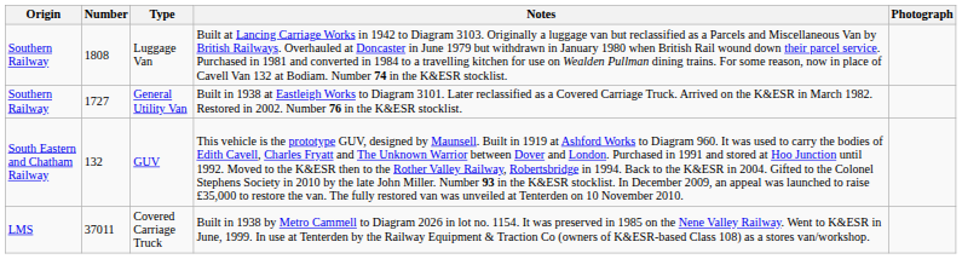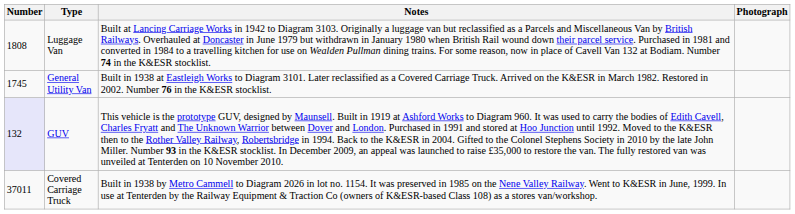 <table class="wikitable">
 <tr>
-<th>Origin</th>
 <th>Number</th>
 <th>Type</th>
 <th>Notes</th>
 <th>Photograph</th>
 </tr>
 <tr>
-<td><a href='#'>Southern Railway</a></td>
 <td>1808</td>
 <td>Luggage Van</td>
 <td>Built at <a href='#'>Lancing Carriage Works</a> in 1942 to Diagram 3103. Originally a luggage van but reclassified as a Parcels and Miscellaneous Van by <a href='#'>British Railways</a>. Overhauled at <a href='#'>Doncaster</a> in June 1979 but withdrawn in January 1980 when British Rail wound down <a href='#'>their parcel service</a>. Purchased in 1981 and converted in 1984 to a travelling kitchen for use on <em>Wealden Pullman</em> dining trains. For some reason, now in place of Cavell Van 132 at Bodiam. Number <strong>74</strong> in the K&ESR stocklist.</td>
 <td></td>
 </tr>
 <tr>
-<td><a href='#'>Southern Railway</a></td>
-<td>1727</td>
+<td>1745</td>
 <td><a href='#'>General Utility Van</a></td>
 <td>Built in 1938 at <a href='#'>Eastleigh Works</a> to Diagram 3101. Later reclassified as a Covered Carriage Truck. Arrived on the K&ESR in March 1982. Restored in 2002. Number <strong>76</strong> in the K&ESR stocklist.</td>
 <td></td>
 </tr>
 <tr>
-<td><a href='#'>South Eastern and Chatham Railway</a></td>
-<td>132</td>
+<td style="background: lavender;">132</td>
 <td><a href='#'>GUV</a></td>
 <td><br>This vehicle is the <a href='#'>prototype</a> GUV, designed by <a href='#'>Maunsell</a>. Built in 1919 at <a href='#'>Ashford Works</a> to Diagram 960. It was used to carry the bodies of <a href='#'>Edith Cavell</a>, <a href='#'>Charles Fryatt</a> and <a href='#'>The Unknown Warrior</a> between <a href='#'>Dover</a> and <a href='#'>London</a>. Purchased in 1991 and stored at <a href='#'>Hoo Junction</a> until 1992. Moved to the K&ESR then to the <a href='#'>Rother Valley Railway</a>, <a href='#'>Robertsbridge</a> in 1994. Back to the K&ESR in 2004. Gifted to the Colonel Stephens Society in 2010 by the late John Miller. Number <strong>93</strong> in the K&ESR stocklist. In December 2009, an appeal was launched to raise £35,000 to restore the van. The fully restored van was unveiled at Tenterden on 10 November 2010.</td>
 <td></td>
 </tr>
 <tr>
-<td><a href='#'>LMS</a></td>
 <td>37011</td>
 <td>Covered Carriage Truck</td>
 <td>Built in 1938 by <a href='#'>Metro Cammell</a> to Diagram 2026 in lot no. 1154. It was preserved in 1985 on the <a href='#'>Nene Valley Railway</a>. Went to K&ESR in June, 1999. In use at Tenterden by the Railway Equipment & Traction Co (owners of K&ESR-based Class 108) as a stores van/workshop.</td>
 <td></td>
 </tr>
 </table>
